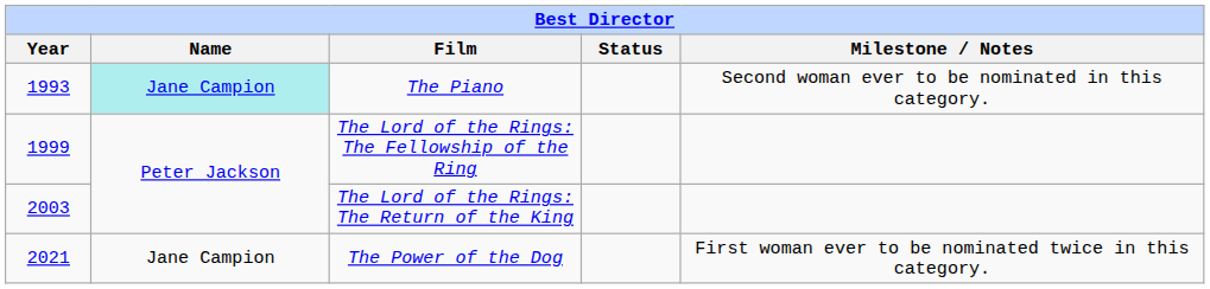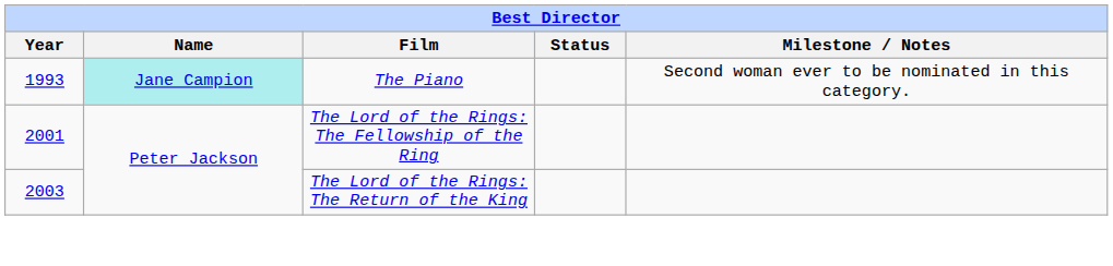 <table class="wikitable" style="text-align: center">
 <tr ---- bgcolor="#bfd7ff">
 <td colspan=5 align=center><strong><a href='#'>Best Director</a></strong></td>
 </tr>
 <tr ---- bgcolor="#ebf5ff">
 <th width="075">Year</th>
 <th width="250">Name</th>
 <th width="250">Film</th>
 <th width="080">Status</th>
 <th width="600">Milestone / Notes</th>
 </tr>
 <tr>
 <td><a href='#'>1993</a></td>
 <td style="background: paleturquoise;"><a href='#'>Jane Campion</a></td>
 <td><em><a href='#'>The Piano</a></em></td>
 <td></td>
 <td>Second woman ever to be nominated in this category.</td>
 </tr>
 <tr>
-<td><a href='#'>1999</a></td>
+<td><a href='#'>2001</a></td>
 <td rowspan="2"><a href='#'>Peter Jackson</a></td>
 <td><em><a href='#'>The Lord of the Rings: The Fellowship of the Ring</a></em></td>
 <td></td>
 <td></td>
 </tr>
 <tr>
 <td><a href='#'>2003</a></td>
 <td><em><a href='#'>The Lord of the Rings: The Return of the King</a></em></td>
 <td></td>
 <td></td>
 </tr>
-<tr>
-<td><a href='#'>2021</a></td>
-<td>Jane Campion</td>
-<td><em><a href='#'>The Power of the Dog</a></em></td>
-<td></td>
-<td>First woman ever to be nominated twice in this category.</td>
-</tr>
 </table>
